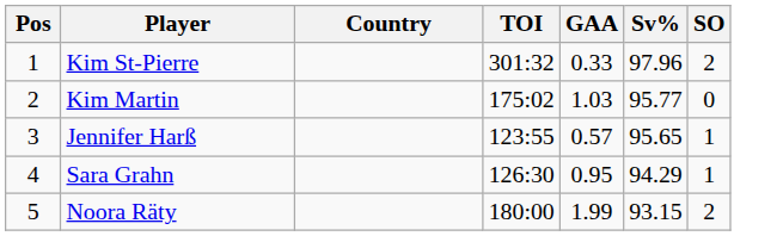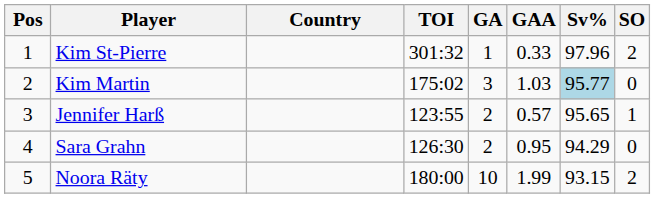 <table class="wikitable sortable" style="text-align: center;">
 <tr>
 <th width=30>Pos</th>
 <th width=150>Player</th>
 <th width=120>Country</th>
 <th width=20>TOI</th>
+<th width=20>GA</th>
 <th width=20>GAA</th>
 <th width=20>Sv%</th>
 <th width=20>SO</th>
 </tr>
 <tr>
 <td>1</td>
 <td align=left><a href='#'>Kim St-Pierre</a></td>
 <td align=left></td>
 <td>301:32</td>
+<td>1</td>
 <td>0.33</td>
 <td>97.96</td>
 <td>2</td>
 </tr>
 <tr>
 <td>2</td>
 <td align=left><a href='#'>Kim Martin</a></td>
 <td align=left></td>
 <td>175:02</td>
+<td>3</td>
 <td>1.03</td>
-<td>95.77</td>
+<td style="background: lightblue;">95.77</td>
 <td>0</td>
 </tr>
 <tr>
 <td>3</td>
 <td align=left><a href='#'>Jennifer Harß</a></td>
 <td align=left></td>
 <td>123:55</td>
+<td>2</td>
 <td>0.57</td>
 <td>95.65</td>
 <td>1</td>
 </tr>
 <tr>
 <td>4</td>
 <td align=left><a href='#'>Sara Grahn</a></td>
 <td align=left></td>
 <td>126:30</td>
+<td>2</td>
 <td>0.95</td>
 <td>94.29</td>
-<td>1</td>
+<td>0</td>
 </tr>
 <tr>
 <td>5</td>
 <td align=left><a href='#'>Noora Räty</a></td>
 <td align=left></td>
 <td>180:00</td>
+<td>10</td>
 <td>1.99</td>
 <td>93.15</td>
 <td>2</td>
 </tr>
 </table>
